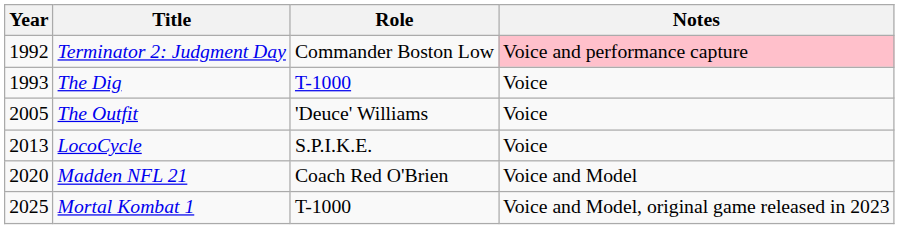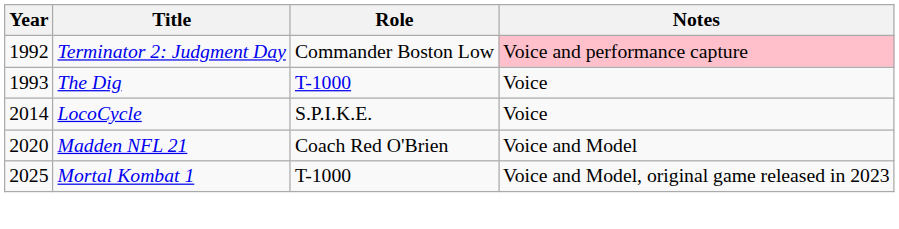 <table class="wikitable sortable">
 <tr>
 <th>Year</th>
 <th>Title</th>
 <th>Role</th>
 <th>Notes</th>
 </tr>
 <tr>
 <td>1992</td>
 <td><em><a href='#'>Terminator 2: Judgment Day</a></em></td>
 <td>Commander Boston Low</td>
 <td style="background: pink;">Voice and performance capture</td>
 </tr>
 <tr>
 <td>1993</td>
 <td><em><a href='#'>The Dig</a></em></td>
 <td><a href='#'>T-1000</a></td>
 <td>Voice</td>
 </tr>
 <tr>
-<td>2005</td>
-<td><em><a href='#'>The Outfit</a></em></td>
-<td>'Deuce' Williams</td>
-<td>Voice</td>
-</tr>
-<tr>
-<td>2013</td>
+<td>2014</td>
 <td><em><a href='#'>LocoCycle</a></em></td>
 <td>S.P.I.K.E.</td>
 <td>Voice</td>
 </tr>
 <tr>
 <td>2020</td>
 <td><em><a href='#'>Madden NFL 21</a></em></td>
 <td>Coach Red O'Brien</td>
 <td>Voice and Model</td>
 </tr>
 <tr>
 <td>2025</td>
 <td><em><a href='#'>Mortal Kombat 1</a></td>
 <td>T-1000</td>
 <td>Voice and Model, original game released in 2023</td>
 </tr>
 </table>
